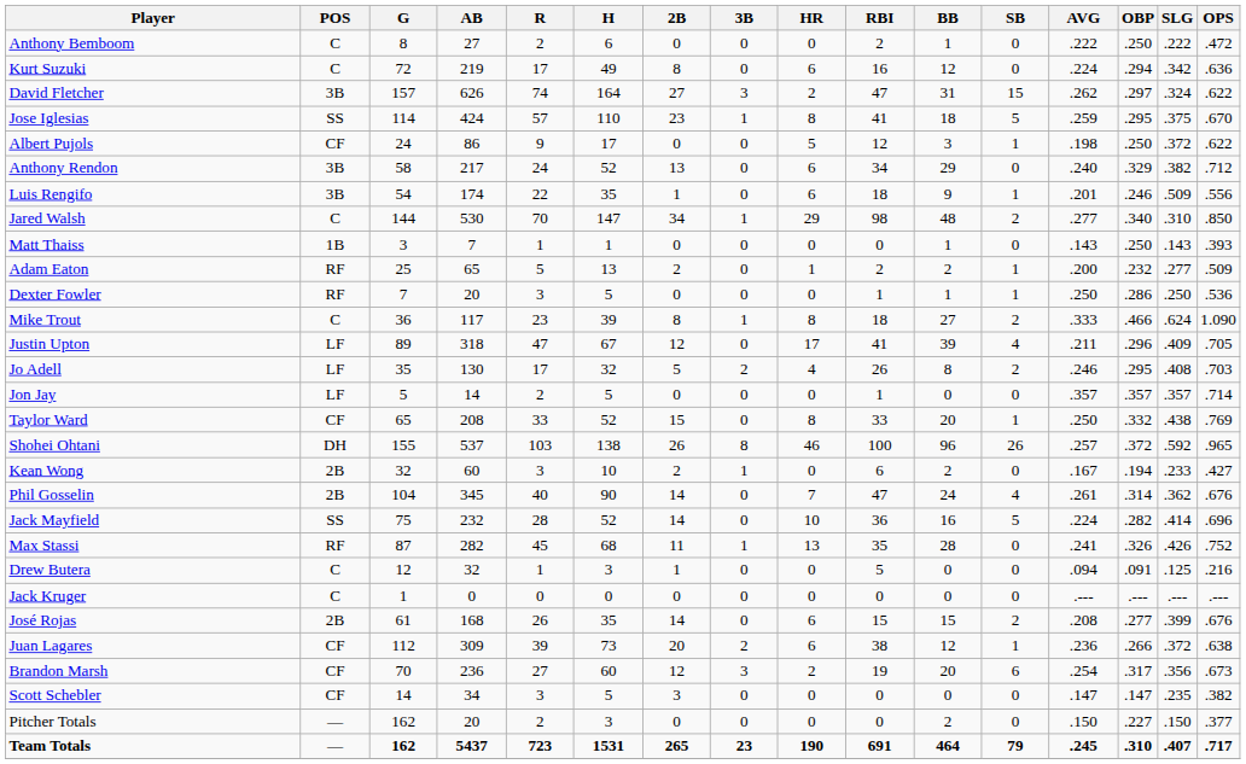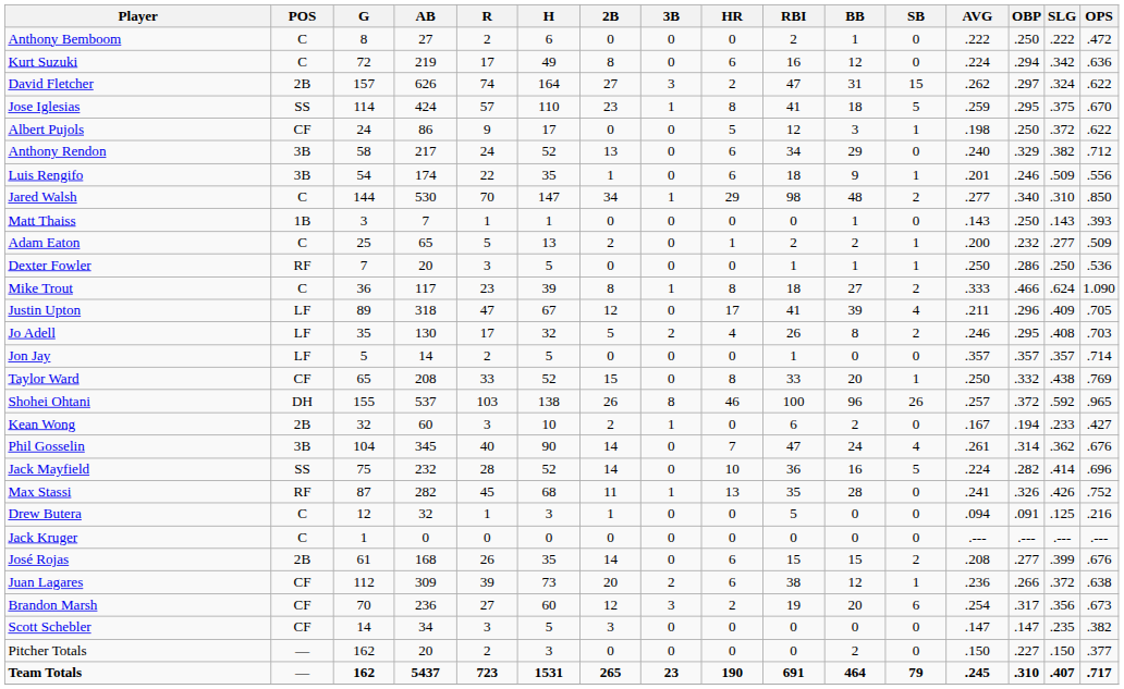 <table class="wikitable sortable" border="1" style="text-align:center;">
 <tr>
 <th bgcolor="#DDDDFF" width="27%">Player</th>
 <th bgcolor="#DDDDFF" width="6%">POS</th>
 <th bgcolor="#DDDDFF" width="6%">G</th>
 <th bgcolor="#DDDDFF" width="6%">AB</th>
 <th bgcolor="#DDDDFF" width="6%">R</th>
 <th bgcolor="#DDDDFF" width="6%">H</th>
 <th bgcolor="#DDDDFF" width="6%">2B</th>
 <th bgcolor="#DDDDFF" width="6%">3B</th>
 <th bgcolor="#DDDDFF" width="6%">HR</th>
 <th bgcolor="#DDDDFF" width="6%">RBI</th>
 <th bgcolor="#DDDDFF" width="6%">BB</th>
 <th bgcolor="#DDDDFF" width="6%">SB</th>
 <th bgcolor="#DDDDFF" width="6%">AVG</th>
 <th bgcolor="#DDDDFF" width="6%">OBP</th>
 <th bgcolor="#DDDDFF" width="6%">SLG</th>
 <th bgcolor="#DDDDFF" width="6%">OPS</th>
 </tr>
 <tr>
 <td align="left"><a href='#'>Anthony Bemboom</a></td>
 <td>C</td>
 <td>8</td>
 <td>27</td>
 <td>2</td>
 <td>6</td>
 <td>0</td>
 <td>0</td>
 <td>0</td>
 <td>2</td>
 <td>1</td>
 <td>0</td>
 <td>.222</td>
 <td>.250</td>
 <td>.222</td>
 <td>.472</td>
 </tr>
 <tr>
 <td align="left"><a href='#'>Kurt Suzuki</a></td>
 <td>C</td>
 <td>72</td>
 <td>219</td>
 <td>17</td>
 <td>49</td>
 <td>8</td>
 <td>0</td>
 <td>6</td>
 <td>16</td>
 <td>12</td>
 <td>0</td>
 <td>.224</td>
 <td>.294</td>
 <td>.342</td>
 <td>.636</td>
 </tr>
 <tr>
 <td align="left"><a href='#'>David Fletcher</a></td>
-<td>3B</td>
+<td>2B</td>
 <td>157</td>
 <td>626</td>
 <td>74</td>
 <td>164</td>
 <td>27</td>
 <td>3</td>
 <td>2</td>
 <td>47</td>
 <td>31</td>
 <td>15</td>
 <td>.262</td>
 <td>.297</td>
 <td>.324</td>
 <td>.622</td>
 </tr>
 <tr>
 <td align="left"><a href='#'>Jose Iglesias</a></td>
 <td>SS</td>
 <td>114</td>
 <td>424</td>
 <td>57</td>
 <td>110</td>
 <td>23</td>
 <td>1</td>
 <td>8</td>
 <td>41</td>
 <td>18</td>
 <td>5</td>
 <td>.259</td>
 <td>.295</td>
 <td>.375</td>
 <td>.670</td>
 </tr>
 <tr>
 <td align="left"><a href='#'>Albert Pujols</a></td>
 <td>CF</td>
 <td>24</td>
 <td>86</td>
 <td>9</td>
 <td>17</td>
 <td>0</td>
 <td>0</td>
 <td>5</td>
 <td>12</td>
 <td>3</td>
 <td>1</td>
 <td>.198</td>
 <td>.250</td>
 <td>.372</td>
 <td>.622</td>
 </tr>
 <tr>
 <td align="left"><a href='#'>Anthony Rendon</a></td>
 <td>3B</td>
 <td>58</td>
 <td>217</td>
 <td>24</td>
 <td>52</td>
 <td>13</td>
 <td>0</td>
 <td>6</td>
 <td>34</td>
 <td>29</td>
 <td>0</td>
 <td>.240</td>
 <td>.329</td>
 <td>.382</td>
 <td>.712</td>
 </tr>
 <tr>
 <td align="left"><a href='#'>Luis Rengifo</a></td>
 <td>3B</td>
 <td>54</td>
 <td>174</td>
 <td>22</td>
 <td>35</td>
 <td>1</td>
 <td>0</td>
 <td>6</td>
 <td>18</td>
 <td>9</td>
 <td>1</td>
 <td>.201</td>
 <td>.246</td>
 <td>.509</td>
 <td>.556</td>
 </tr>
 <tr>
 <td align="left"><a href='#'>Jared Walsh</a></td>
 <td>C</td>
 <td>144</td>
 <td>530</td>
 <td>70</td>
 <td>147</td>
 <td>34</td>
 <td>1</td>
 <td>29</td>
 <td>98</td>
 <td>48</td>
 <td>2</td>
 <td>.277</td>
 <td>.340</td>
 <td>.310</td>
 <td>.850</td>
 </tr>
 <tr>
 <td align=left><a href='#'>Matt Thaiss</a></td>
 <td>1B</td>
 <td>3</td>
 <td>7</td>
 <td>1</td>
 <td>1</td>
 <td>0</td>
 <td>0</td>
 <td>0</td>
 <td>0</td>
 <td>1</td>
 <td>0</td>
 <td>.143</td>
 <td>.250</td>
 <td>.143</td>
 <td>.393</td>
 </tr>
 <tr>
 <td align=left><a href='#'>Adam Eaton</a></td>
-<td>RF</td>
+<td>C</td>
 <td>25</td>
 <td>65</td>
 <td>5</td>
 <td>13</td>
 <td>2</td>
 <td>0</td>
 <td>1</td>
 <td>2</td>
 <td>2</td>
 <td>1</td>
 <td>.200</td>
 <td>.232</td>
 <td>.277</td>
 <td>.509</td>
 </tr>
 <tr>
 <td align="left"><a href='#'>Dexter Fowler</a></td>
 <td>RF</td>
 <td>7</td>
 <td>20</td>
 <td>3</td>
 <td>5</td>
 <td>0</td>
 <td>0</td>
 <td>0</td>
 <td>1</td>
 <td>1</td>
 <td>1</td>
 <td>.250</td>
 <td>.286</td>
 <td>.250</td>
 <td>.536</td>
 </tr>
 <tr>
 <td align="left"><a href='#'>Mike Trout</a></td>
 <td>C</td>
 <td>36</td>
 <td>117</td>
 <td>23</td>
 <td>39</td>
 <td>8</td>
 <td>1</td>
 <td>8</td>
 <td>18</td>
 <td>27</td>
 <td>2</td>
 <td>.333</td>
 <td>.466</td>
 <td>.624</td>
 <td>1.090</td>
 </tr>
 <tr>
 <td align="left"><a href='#'>Justin Upton</a></td>
 <td>LF</td>
 <td>89</td>
 <td>318</td>
 <td>47</td>
 <td>67</td>
 <td>12</td>
 <td>0</td>
 <td>17</td>
 <td>41</td>
 <td>39</td>
 <td>4</td>
 <td>.211</td>
 <td>.296</td>
 <td>.409</td>
 <td>.705</td>
 </tr>
 <tr>
 <td align=left><a href='#'>Jo Adell</a></td>
 <td>LF</td>
 <td>35</td>
 <td>130</td>
 <td>17</td>
 <td>32</td>
 <td>5</td>
 <td>2</td>
 <td>4</td>
 <td>26</td>
 <td>8</td>
 <td>2</td>
 <td>.246</td>
 <td>.295</td>
 <td>.408</td>
 <td>.703</td>
 </tr>
 <tr>
 <td align="left"><a href='#'>Jon Jay</a></td>
 <td>LF</td>
 <td>5</td>
 <td>14</td>
 <td>2</td>
 <td>5</td>
 <td>0</td>
 <td>0</td>
 <td>0</td>
 <td>1</td>
 <td>0</td>
 <td>0</td>
 <td>.357</td>
 <td>.357</td>
 <td>.357</td>
 <td>.714</td>
 </tr>
 <tr>
 <td align="left"><a href='#'>Taylor Ward</a></td>
 <td>CF</td>
 <td>65</td>
 <td>208</td>
 <td>33</td>
 <td>52</td>
 <td>15</td>
 <td>0</td>
 <td>8</td>
 <td>33</td>
 <td>20</td>
 <td>1</td>
 <td>.250</td>
 <td>.332</td>
 <td>.438</td>
 <td>.769</td>
 </tr>
 <tr>
 <td align="left"><a href='#'>Shohei Ohtani</a></td>
 <td>DH</td>
 <td>155</td>
 <td>537</td>
 <td>103</td>
 <td>138</td>
 <td>26</td>
 <td>8</td>
 <td>46</td>
 <td>100</td>
 <td>96</td>
 <td>26</td>
 <td>.257</td>
 <td>.372</td>
 <td>.592</td>
 <td>.965</td>
 </tr>
 <tr>
 <td align="left"><a href='#'>Kean Wong</a></td>
 <td>2B</td>
 <td>32</td>
 <td>60</td>
 <td>3</td>
 <td>10</td>
 <td>2</td>
 <td>1</td>
 <td>0</td>
 <td>6</td>
 <td>2</td>
 <td>0</td>
 <td>.167</td>
 <td>.194</td>
 <td>.233</td>
 <td>.427</td>
 </tr>
 <tr>
 <td align="left"><a href='#'>Phil Gosselin</a></td>
-<td>2B</td>
+<td>3B</td>
 <td>104</td>
 <td>345</td>
 <td>40</td>
 <td>90</td>
 <td>14</td>
 <td>0</td>
 <td>7</td>
 <td>47</td>
 <td>24</td>
 <td>4</td>
 <td>.261</td>
 <td>.314</td>
 <td>.362</td>
 <td>.676</td>
 </tr>
 <tr>
 <td align="left"><a href='#'>Jack Mayfield</a></td>
 <td>SS</td>
 <td>75</td>
 <td>232</td>
 <td>28</td>
 <td>52</td>
 <td>14</td>
 <td>0</td>
 <td>10</td>
 <td>36</td>
 <td>16</td>
 <td>5</td>
 <td>.224</td>
 <td>.282</td>
 <td>.414</td>
 <td>.696</td>
 </tr>
 <tr>
 <td align="left"><a href='#'>Max Stassi</a></td>
 <td>RF</td>
 <td>87</td>
 <td>282</td>
 <td>45</td>
 <td>68</td>
 <td>11</td>
 <td>1</td>
 <td>13</td>
 <td>35</td>
 <td>28</td>
 <td>0</td>
 <td>.241</td>
 <td>.326</td>
 <td>.426</td>
 <td>.752</td>
 </tr>
 <tr>
 <td align="left"><a href='#'>Drew Butera</a></td>
 <td>C</td>
 <td>12</td>
 <td>32</td>
 <td>1</td>
 <td>3</td>
 <td>1</td>
 <td>0</td>
 <td>0</td>
 <td>5</td>
 <td>0</td>
 <td>0</td>
 <td>.094</td>
 <td>.091</td>
 <td>.125</td>
 <td>.216</td>
 </tr>
 <tr>
 <td align=left><a href='#'>Jack Kruger</a></td>
 <td>C</td>
 <td>1</td>
 <td>0</td>
 <td>0</td>
 <td>0</td>
 <td>0</td>
 <td>0</td>
 <td>0</td>
 <td>0</td>
 <td>0</td>
 <td>0</td>
 <td>.---</td>
 <td>.---</td>
 <td>.---</td>
 <td>.---</td>
 </tr>
 <tr>
 <td align="left"><a href='#'>José Rojas</a></td>
 <td>2B</td>
 <td>61</td>
 <td>168</td>
 <td>26</td>
 <td>35</td>
 <td>14</td>
 <td>0</td>
 <td>6</td>
 <td>15</td>
 <td>15</td>
 <td>2</td>
 <td>.208</td>
 <td>.277</td>
 <td>.399</td>
 <td>.676</td>
 </tr>
 <tr>
 <td align="left"><a href='#'>Juan Lagares</a></td>
 <td>CF</td>
 <td>112</td>
 <td>309</td>
 <td>39</td>
 <td>73</td>
 <td>20</td>
 <td>2</td>
 <td>6</td>
 <td>38</td>
 <td>12</td>
 <td>1</td>
 <td>.236</td>
 <td>.266</td>
 <td>.372</td>
 <td>.638</td>
 </tr>
 <tr>
 <td align=left><a href='#'>Brandon Marsh</a></td>
 <td>CF</td>
 <td>70</td>
 <td>236</td>
 <td>27</td>
 <td>60</td>
 <td>12</td>
 <td>3</td>
 <td>2</td>
 <td>19</td>
 <td>20</td>
 <td>6</td>
 <td>.254</td>
 <td>.317</td>
 <td>.356</td>
 <td>.673</td>
 </tr>
 <tr>
 <td align="left"><a href='#'>Scott Schebler</a></td>
 <td>CF</td>
 <td>14</td>
 <td>34</td>
 <td>3</td>
 <td>5</td>
 <td>3</td>
 <td>0</td>
 <td>0</td>
 <td>0</td>
 <td>0</td>
 <td>0</td>
 <td>.147</td>
 <td>.147</td>
 <td>.235</td>
 <td>.382</td>
 </tr>
 <tr>
 <td align=left>Pitcher Totals</td>
 <td>—</td>
 <td>162</td>
 <td>20</td>
 <td>2</td>
 <td>3</td>
 <td>0</td>
 <td>0</td>
 <td>0</td>
 <td>0</td>
 <td>2</td>
 <td>0</td>
 <td>.150</td>
 <td>.227</td>
 <td>.150</td>
 <td>.377</td>
 </tr>
 <tr>
 <td align=left><strong>Team Totals</strong></td>
 <td>—</td>
 <td><strong>162</strong></td>
 <td><strong>5437</strong></td>
 <td><strong>723</strong></td>
 <td><strong>1531</strong></td>
 <td><strong>265</strong></td>
 <td><strong>23</strong></td>
 <td><strong>190</strong></td>
 <td><strong>691</strong></td>
 <td><strong>464</strong></td>
 <td><strong>79</strong></td>
 <td><strong>.245</strong></td>
 <td><strong>.310</strong></td>
 <td><strong>.407</strong></td>
 <td><strong>.717</strong></td>
 </tr>
 <tr>
 </tr>
 </table>
